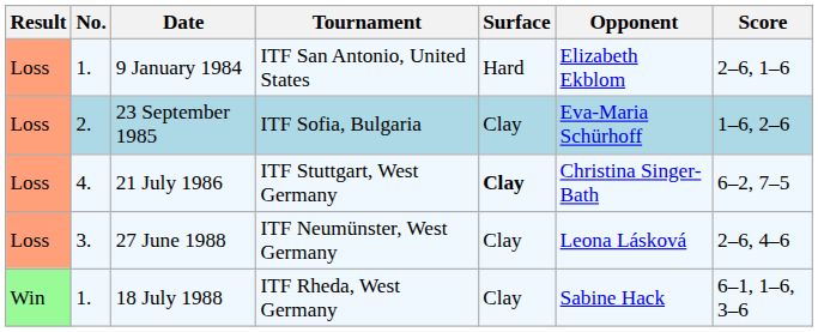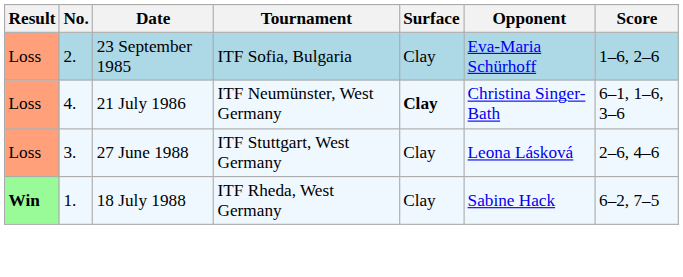 <table class="sortable wikitable" style=font-size:97%>
 <tr>
 <th>Result</th>
 <th>No.</th>
 <th>Date</th>
 <th>Tournament</th>
 <th>Surface</th>
 <th>Opponent</th>
 <th class="unsortable">Score</th>
-</tr>
-<tr style="background:#f0f8ff;">
-<td style="background:#ffa07a;">Loss</td>
-<td>1.</td>
-<td>9 January 1984</td>
-<td>ITF San Antonio, United States</td>
-<td>Hard</td>
-<td> <a href='#'>Elizabeth Ekblom</a></td>
-<td>2–6, 1–6</td>
 </tr>
 <tr style="background:lightblue;">
 <td style="background:#ffa07a;">Loss</td>
 <td>2.</td>
 <td>23 September 1985</td>
 <td>ITF Sofia, Bulgaria</td>
 <td>Clay</td>
 <td> <a href='#'>Eva-Maria Schürhoff</a></td>
 <td>1–6, 2–6</td>
 </tr>
 <tr style="background:#f0f8ff;">
 <td style="background:#ffa07a;">Loss</td>
 <td>4.</td>
 <td>21 July 1986</td>
-<td>ITF Stuttgart, West Germany</td>
+<td>ITF Neumünster, West Germany</td>
 <td><strong>Clay</strong></td>
 <td> <a href='#'>Christina Singer-Bath</a></td>
-<td>6–2, 7–5</td>
+<td>6–1, 1–6, 3–6</td>
 </tr>
 <tr style="background:#f0f8ff;">
 <td style="background:#ffa07a;">Loss</td>
 <td>3.</td>
 <td>27 June 1988</td>
-<td>ITF Neumünster, West Germany</td>
+<td>ITF Stuttgart, West Germany</td>
 <td>Clay</td>
 <td> <a href='#'>Leona Lásková</a></td>
 <td>2–6, 4–6</td>
 </tr>
 <tr style="background:#f0f8ff;">
-<td style="background:#98fb98;">Win</td>
+<td style="background:#98fb98;"><strong>Win</strong></td>
 <td>1.</td>
 <td>18 July 1988</td>
 <td>ITF Rheda, West Germany</td>
 <td>Clay</td>
 <td> <a href='#'>Sabine Hack</a></td>
-<td>6–1, 1–6, 3–6</td>
+<td>6–2, 7–5</td>
 </tr>
 </table>
